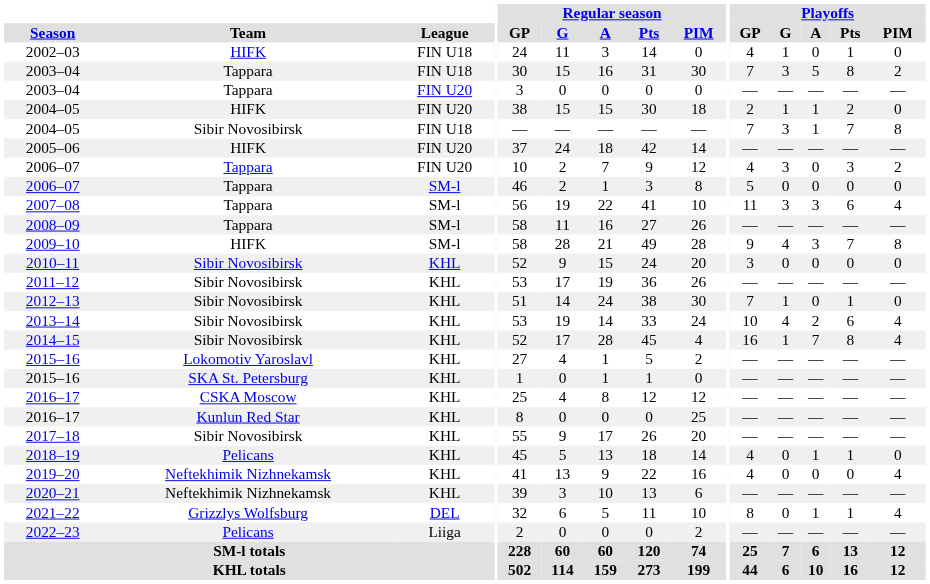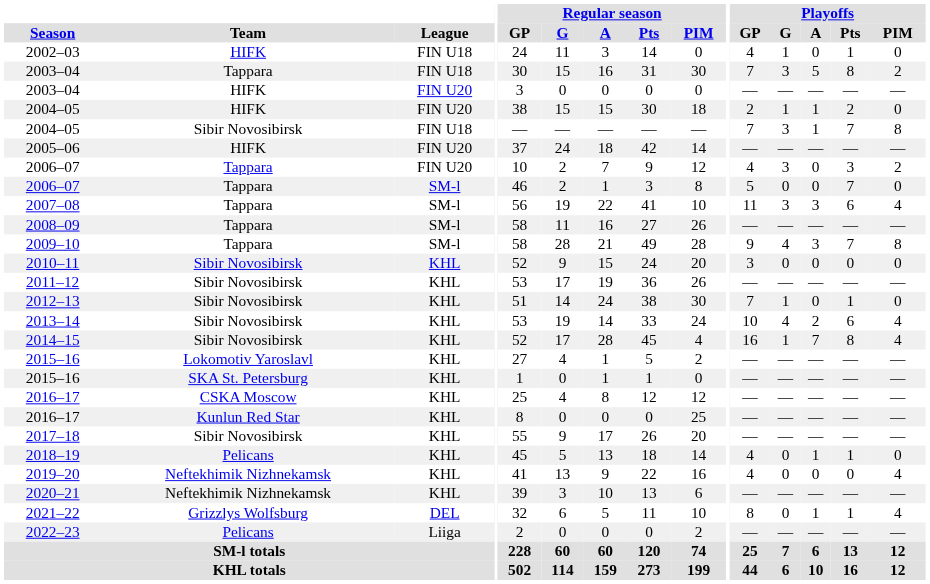 <table border="0" cellpadding="1" cellspacing="0" style="text-align:center; width:60em">
 <tr bgcolor="#e0e0e0">
 <th colspan="3"  bgcolor="#ffffff"></th>
 <th rowspan="100" bgcolor="#ffffff"></th>
 <th colspan="5"><a href='#'>Regular season</a></th>
 <th rowspan="100" bgcolor="#ffffff"></th>
 <th colspan="5"><a href='#'>Playoffs</a></th>
 </tr>
 <tr bgcolor="#e0e0e0">
 <th><a href='#'>Season</a></th>
 <th>Team</th>
 <th>League</th>
 <th>GP</th>
 <th><a href='#'>G</a></th>
 <th><a href='#'>A</a></th>
 <th><a href='#'>Pts</a></th>
 <th><a href='#'>PIM</a></th>
 <th>GP</th>
 <th>G</th>
 <th>A</th>
 <th>Pts</th>
 <th>PIM</th>
 </tr>
 <tr>
 <td>2002–03</td>
 <td><a href='#'>HIFK</a></td>
 <td>FIN U18</td>
 <td>24</td>
 <td>11</td>
 <td>3</td>
 <td>14</td>
 <td>0</td>
 <td>4</td>
 <td>1</td>
 <td>0</td>
 <td>1</td>
 <td>0</td>
 </tr>
 <tr bgcolor="#f0f0f0">
 <td>2003–04</td>
 <td>Tappara</td>
 <td>FIN U18</td>
 <td>30</td>
 <td>15</td>
 <td>16</td>
 <td>31</td>
 <td>30</td>
 <td>7</td>
 <td>3</td>
 <td>5</td>
 <td>8</td>
 <td>2</td>
 </tr>
 <tr>
 <td>2003–04</td>
-<td>Tappara</td>
+<td>HIFK</td>
 <td><a href='#'>FIN U20</a></td>
 <td>3</td>
 <td>0</td>
 <td>0</td>
 <td>0</td>
 <td>0</td>
 <td>—</td>
 <td>—</td>
 <td>—</td>
 <td>—</td>
 <td>—</td>
 </tr>
 <tr bgcolor="#f0f0f0">
 <td>2004–05</td>
 <td>HIFK</td>
 <td>FIN U20</td>
 <td>38</td>
 <td>15</td>
 <td>15</td>
 <td>30</td>
 <td>18</td>
 <td>2</td>
 <td>1</td>
 <td>1</td>
 <td>2</td>
 <td>0</td>
 </tr>
 <tr>
 <td>2004–05</td>
 <td>Sibir Novosibirsk</td>
 <td>FIN U18</td>
 <td>—</td>
 <td>—</td>
 <td>—</td>
 <td>—</td>
 <td>—</td>
 <td>7</td>
 <td>3</td>
 <td>1</td>
 <td>7</td>
 <td>8</td>
 </tr>
 <tr bgcolor="#f0f0f0">
 <td>2005–06</td>
 <td>HIFK</td>
 <td>FIN U20</td>
 <td>37</td>
 <td>24</td>
 <td>18</td>
 <td>42</td>
 <td>14</td>
 <td>—</td>
 <td>—</td>
 <td>—</td>
 <td>—</td>
 <td>—</td>
 </tr>
 <tr>
 <td>2006–07</td>
 <td><a href='#'>Tappara</a></td>
 <td>FIN U20</td>
 <td>10</td>
 <td>2</td>
 <td>7</td>
 <td>9</td>
 <td>12</td>
 <td>4</td>
 <td>3</td>
 <td>0</td>
 <td>3</td>
 <td>2</td>
 </tr>
 <tr bgcolor="#f0f0f0">
 <td><a href='#'>2006–07</a></td>
 <td>Tappara</td>
 <td><a href='#'>SM-l</a></td>
 <td>46</td>
 <td>2</td>
 <td>1</td>
 <td>3</td>
 <td>8</td>
 <td>5</td>
 <td>0</td>
 <td>0</td>
-<td>0</td>
+<td>7</td>
 <td>0</td>
 </tr>
 <tr>
 <td><a href='#'>2007–08</a></td>
 <td>Tappara</td>
 <td>SM-l</td>
 <td>56</td>
 <td>19</td>
 <td>22</td>
 <td>41</td>
 <td>10</td>
 <td>11</td>
 <td>3</td>
 <td>3</td>
 <td>6</td>
 <td>4</td>
 </tr>
 <tr bgcolor="#f0f0f0">
 <td><a href='#'>2008–09</a></td>
 <td>Tappara</td>
 <td>SM-l</td>
 <td>58</td>
 <td>11</td>
 <td>16</td>
 <td>27</td>
 <td>26</td>
 <td>—</td>
 <td>—</td>
 <td>—</td>
 <td>—</td>
 <td>—</td>
 </tr>
 <tr>
 <td><a href='#'>2009–10</a></td>
-<td>HIFK</td>
+<td>Tappara</td>
 <td>SM-l</td>
 <td>58</td>
 <td>28</td>
 <td>21</td>
 <td>49</td>
 <td>28</td>
 <td>9</td>
 <td>4</td>
 <td>3</td>
 <td>7</td>
 <td>8</td>
 </tr>
 <tr bgcolor="#f0f0f0">
 <td><a href='#'>2010–11</a></td>
 <td><a href='#'>Sibir Novosibirsk</a></td>
 <td><a href='#'>KHL</a></td>
 <td>52</td>
 <td>9</td>
 <td>15</td>
 <td>24</td>
 <td>20</td>
 <td>3</td>
 <td>0</td>
 <td>0</td>
 <td>0</td>
 <td>0</td>
 </tr>
 <tr>
 <td><a href='#'>2011–12</a></td>
 <td>Sibir Novosibirsk</td>
 <td>KHL</td>
 <td>53</td>
 <td>17</td>
 <td>19</td>
 <td>36</td>
 <td>26</td>
 <td>—</td>
 <td>—</td>
 <td>—</td>
 <td>—</td>
 <td>—</td>
 </tr>
 <tr bgcolor="#f0f0f0">
 <td><a href='#'>2012–13</a></td>
 <td>Sibir Novosibirsk</td>
 <td>KHL</td>
 <td>51</td>
 <td>14</td>
 <td>24</td>
 <td>38</td>
 <td>30</td>
 <td>7</td>
 <td>1</td>
 <td>0</td>
 <td>1</td>
 <td>0</td>
 </tr>
 <tr>
 <td><a href='#'>2013–14</a></td>
 <td>Sibir Novosibirsk</td>
 <td>KHL</td>
 <td>53</td>
 <td>19</td>
 <td>14</td>
 <td>33</td>
 <td>24</td>
 <td>10</td>
 <td>4</td>
 <td>2</td>
 <td>6</td>
 <td>4</td>
 </tr>
 <tr bgcolor="#f0f0f0">
 <td><a href='#'>2014–15</a></td>
 <td>Sibir Novosibirsk</td>
 <td>KHL</td>
 <td>52</td>
 <td>17</td>
 <td>28</td>
 <td>45</td>
 <td>4</td>
 <td>16</td>
 <td>1</td>
 <td>7</td>
 <td>8</td>
 <td>4</td>
 </tr>
 <tr>
 <td><a href='#'>2015–16</a></td>
 <td><a href='#'>Lokomotiv Yaroslavl</a></td>
 <td>KHL</td>
 <td>27</td>
 <td>4</td>
 <td>1</td>
 <td>5</td>
 <td>2</td>
 <td>—</td>
 <td>—</td>
 <td>—</td>
 <td>—</td>
 <td>—</td>
 </tr>
 <tr bgcolor="#f0f0f0">
 <td>2015–16</td>
 <td><a href='#'>SKA St. Petersburg</a></td>
 <td>KHL</td>
 <td>1</td>
 <td>0</td>
 <td>1</td>
 <td>1</td>
 <td>0</td>
 <td>—</td>
 <td>—</td>
 <td>—</td>
 <td>—</td>
 <td>—</td>
 </tr>
 <tr>
 <td><a href='#'>2016–17</a></td>
 <td><a href='#'>CSKA Moscow</a></td>
 <td>KHL</td>
 <td>25</td>
 <td>4</td>
 <td>8</td>
 <td>12</td>
 <td>12</td>
 <td>—</td>
 <td>—</td>
 <td>—</td>
 <td>—</td>
 <td>—</td>
 </tr>
 <tr bgcolor="#f0f0f0">
 <td>2016–17</td>
 <td><a href='#'>Kunlun Red Star</a></td>
 <td>KHL</td>
 <td>8</td>
 <td>0</td>
 <td>0</td>
 <td>0</td>
 <td>25</td>
 <td>—</td>
 <td>—</td>
 <td>—</td>
 <td>—</td>
 <td>—</td>
 </tr>
 <tr>
 <td><a href='#'>2017–18</a></td>
 <td>Sibir Novosibirsk</td>
 <td>KHL</td>
 <td>55</td>
 <td>9</td>
 <td>17</td>
 <td>26</td>
 <td>20</td>
 <td>—</td>
 <td>—</td>
 <td>—</td>
 <td>—</td>
 <td>—</td>
 </tr>
 <tr bgcolor="#f0f0f0">
 <td><a href='#'>2018–19</a></td>
 <td><a href='#'>Pelicans</a></td>
 <td>KHL</td>
 <td>45</td>
 <td>5</td>
 <td>13</td>
 <td>18</td>
 <td>14</td>
 <td>4</td>
 <td>0</td>
 <td>1</td>
 <td>1</td>
 <td>0</td>
 </tr>
 <tr>
 <td><a href='#'>2019–20</a></td>
 <td><a href='#'>Neftekhimik Nizhnekamsk</a></td>
 <td>KHL</td>
 <td>41</td>
 <td>13</td>
 <td>9</td>
 <td>22</td>
 <td>16</td>
 <td>4</td>
 <td>0</td>
 <td>0</td>
 <td>0</td>
 <td>4</td>
 </tr>
 <tr bgcolor="#f0f0f0">
 <td><a href='#'>2020–21</a></td>
 <td>Neftekhimik Nizhnekamsk</td>
 <td>KHL</td>
 <td>39</td>
 <td>3</td>
 <td>10</td>
 <td>13</td>
 <td>6</td>
 <td>—</td>
 <td>—</td>
 <td>—</td>
 <td>—</td>
 <td>—</td>
 </tr>
 <tr>
 <td><a href='#'>2021–22</a></td>
 <td><a href='#'>Grizzlys Wolfsburg</a></td>
 <td><a href='#'>DEL</a></td>
 <td>32</td>
 <td>6</td>
 <td>5</td>
 <td>11</td>
 <td>10</td>
 <td>8</td>
 <td>0</td>
 <td>1</td>
 <td>1</td>
 <td>4</td>
 </tr>
 <tr bgcolor="#f0f0f0">
 <td><a href='#'>2022–23</a></td>
 <td><a href='#'>Pelicans</a></td>
 <td>Liiga</td>
 <td>2</td>
 <td>0</td>
 <td>0</td>
 <td>0</td>
 <td>2</td>
 <td>—</td>
 <td>—</td>
 <td>—</td>
 <td>—</td>
 <td>—</td>
 </tr>
 <tr bgcolor="#e0e0e0">
 <th colspan="3">SM-l totals</th>
 <th>228</th>
 <th>60</th>
 <th>60</th>
 <th>120</th>
 <th>74</th>
 <th>25</th>
 <th>7</th>
 <th>6</th>
 <th>13</th>
 <th>12</th>
 </tr>
 <tr bgcolor="#e0e0e0">
 <th colspan="3">KHL totals</th>
 <th>502</th>
 <th>114</th>
 <th>159</th>
 <th>273</th>
 <th>199</th>
 <th>44</th>
 <th>6</th>
 <th>10</th>
 <th>16</th>
 <th>12</th>
 </tr>
 </table>
